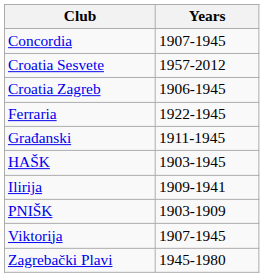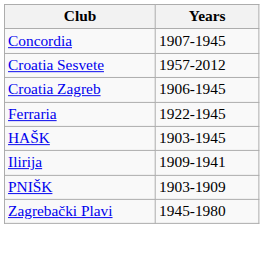 <table class="wikitable">
 <tr style="background:#efefef;">
 <th scope="col" width="150">Club</th>
 <th scope="col" width="100">Years</th>
 </tr>
 <tr>
 <td><a href='#'>Concordia</a></td>
 <td>1907-1945</td>
 </tr>
 <tr>
 <td><a href='#'>Croatia Sesvete</a></td>
 <td>1957-2012</td>
 </tr>
 <tr>
 <td><a href='#'>Croatia Zagreb</a></td>
 <td>1906-1945</td>
 </tr>
 <tr>
 <td><a href='#'>Ferraria</a></td>
 <td>1922-1945</td>
 </tr>
 <tr>
-<td><a href='#'>Građanski</a></td>
-<td>1911-1945</td>
-</tr>
-<tr>
 <td><a href='#'>HAŠK</a></td>
 <td>1903-1945</td>
 </tr>
 <tr>
 <td><a href='#'>Ilirija</a></td>
 <td>1909-1941</td>
 </tr>
 <tr>
 <td><a href='#'>PNIŠK</a></td>
 <td>1903-1909</td>
 </tr>
 <tr>
-<td><a href='#'>Viktorija</a></td>
-<td>1907-1945</td>
-</tr>
-<tr>
 <td><a href='#'>Zagrebački Plavi</a></td>
 <td>1945-1980</td>
 </tr>
 </table>
